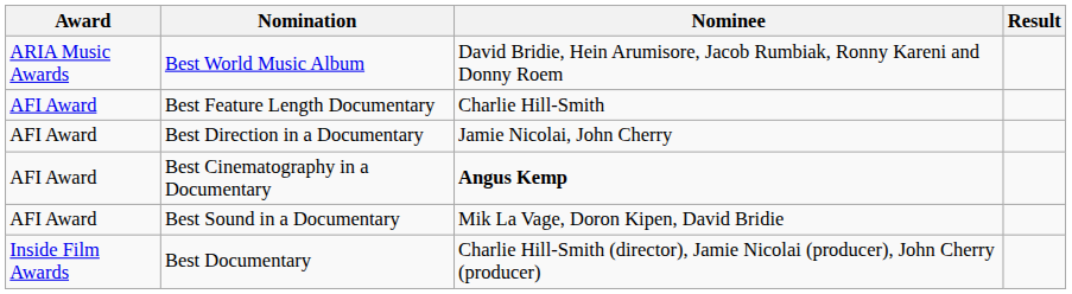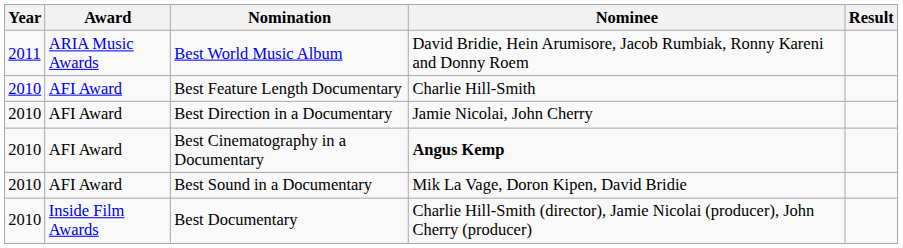 <table class="wikitable">
 <tr>
+<th>Year</th>
 <th>Award</th>
 <th>Nomination</th>
 <th>Nominee</th>
 <th>Result</th>
 </tr>
 <tr>
+<td rowspan="1"><a href='#'>2011</a></td>
 <td rowspan="1"><a href='#'>ARIA Music Awards</a></td>
 <td><a href='#'>Best World Music Album</a></td>
 <td>David Bridie, Hein Arumisore, Jacob Rumbiak, Ronny Kareni and Donny Roem</td>
 <td></td>
 </tr>
 <tr>
+<td rowspan="1"><a href='#'>2010</a></td>
 <td rowspan="1"><a href='#'>AFI Award</a></td>
 <td>Best Feature Length Documentary</td>
 <td>Charlie Hill-Smith</td>
 <td></td>
 </tr>
 <tr>
+<td rowspan="1">2010</td>
 <td rowspan="1">AFI Award</td>
 <td>Best Direction in a Documentary</td>
 <td>Jamie Nicolai, John Cherry</td>
 <td></td>
 </tr>
 <tr>
+<td rowspan="1">2010</td>
 <td rowspan="1">AFI Award</td>
 <td>Best Cinematography in a Documentary</td>
 <td><strong>Angus Kemp</strong></td>
 <td></td>
 </tr>
 <tr>
+<td rowspan="1">2010</td>
 <td rowspan="1">AFI Award</td>
 <td>Best Sound in a Documentary</td>
 <td>Mik La Vage, Doron Kipen, David Bridie</td>
 <td></td>
 </tr>
 <tr>
+<td rowspan="1">2010</td>
 <td rowspan="1"><a href='#'>Inside Film Awards</a></td>
 <td>Best Documentary</td>
 <td>Charlie Hill-Smith (director), Jamie Nicolai (producer), John Cherry (producer)</td>
 <td></td>
 </tr>
 </table>
